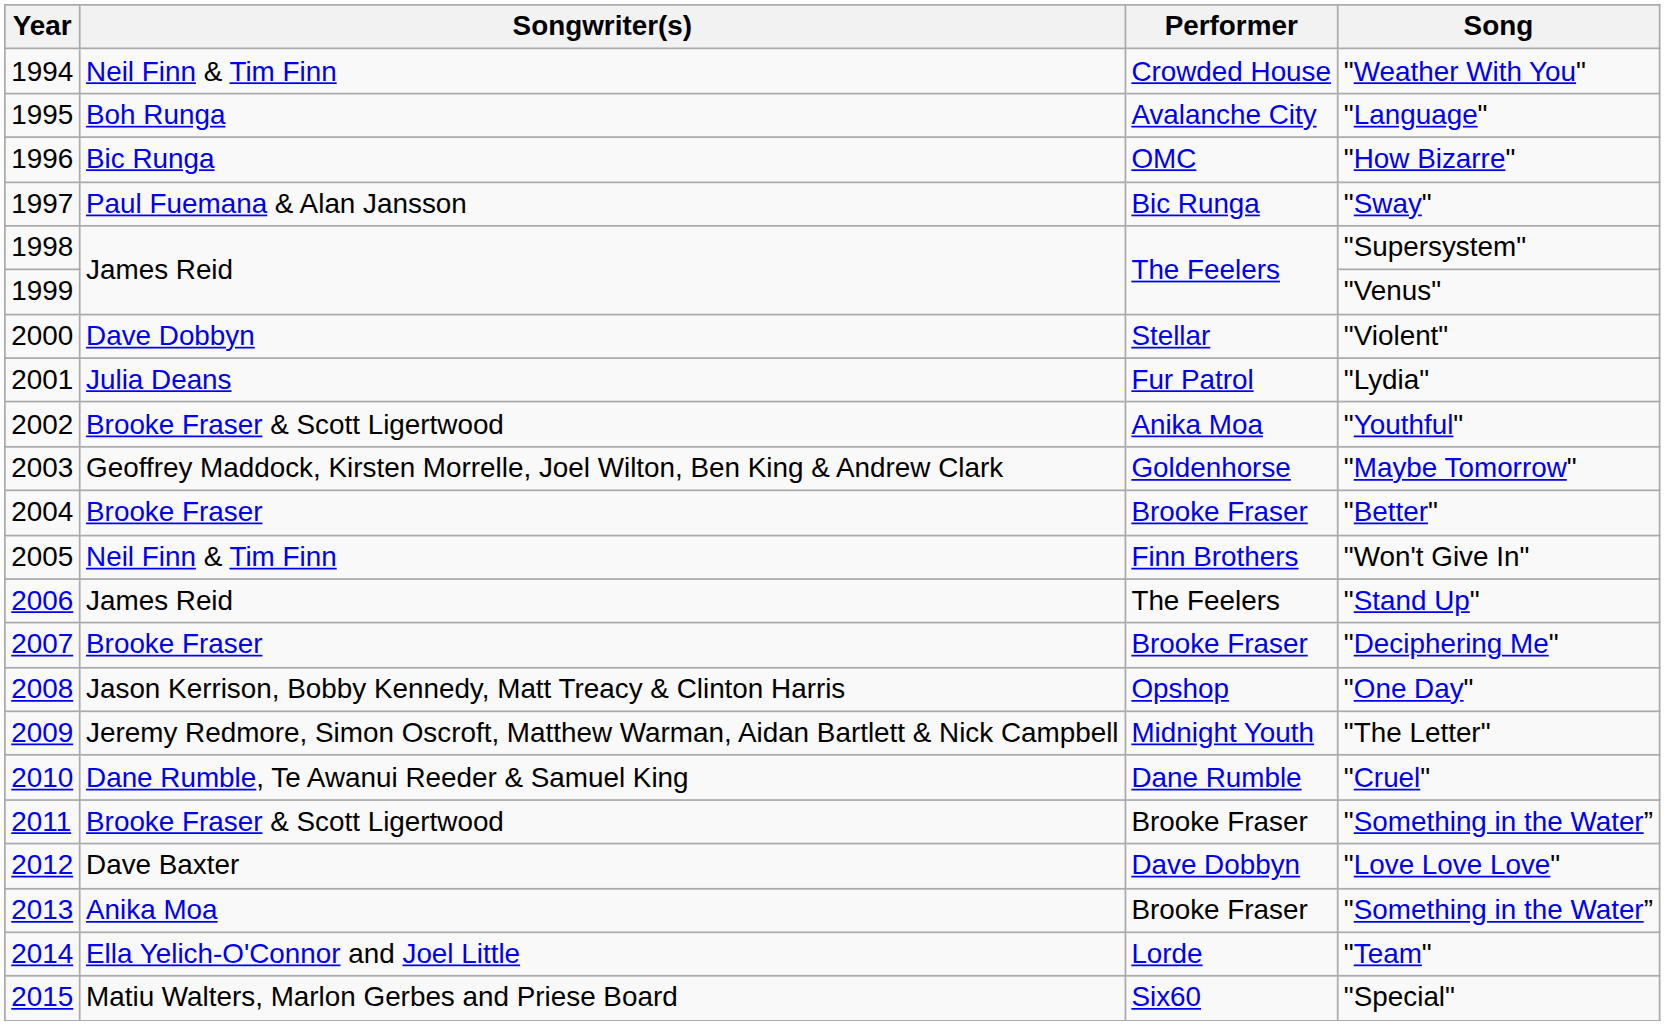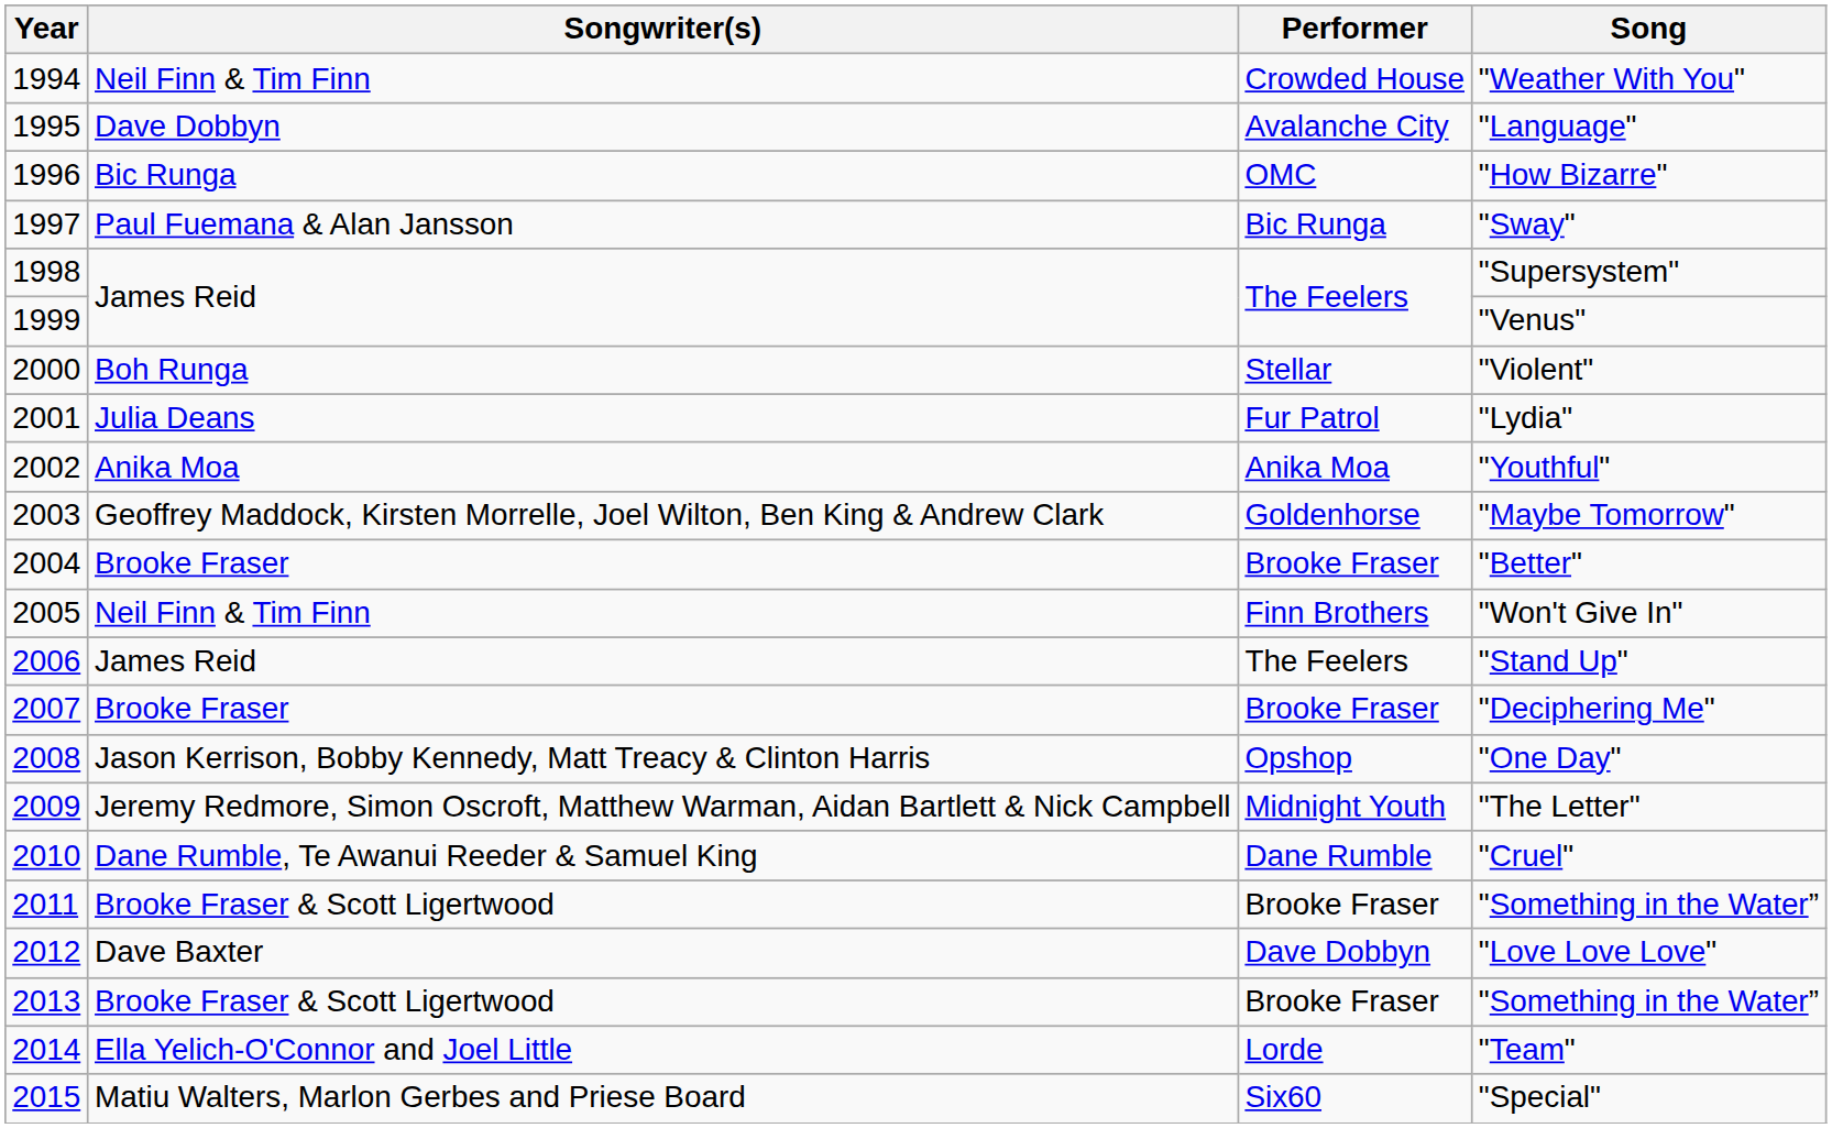 <table class="sortable wikitable">
 <tr>
 <th>Year</th>
 <th>Songwriter(s)</th>
 <th>Performer</th>
 <th>Song</th>
 </tr>
 <tr>
 <td>1994</td>
 <td><a href='#'>Neil Finn</a> & <a href='#'>Tim Finn</a></td>
 <td><a href='#'>Crowded House</a></td>
 <td>"<a href='#'>Weather With You</a>"</td>
 </tr>
 <tr>
 <td>1995</td>
-<td><a href='#'>Boh Runga</a></td>
+<td><a href='#'>Dave Dobbyn</a></td>
 <td><a href='#'>Avalanche City</a></td>
 <td>"<a href='#'>Language</a>"</td>
 </tr>
 <tr>
 <td>1996</td>
 <td><a href='#'>Bic Runga</a></td>
 <td><a href='#'>OMC</a></td>
 <td>"<a href='#'>How Bizarre</a>"</td>
 </tr>
 <tr>
 <td>1997</td>
 <td><a href='#'>Paul Fuemana</a> & Alan Jansson</td>
 <td><a href='#'>Bic Runga</a></td>
 <td>"<a href='#'>Sway</a>"</td>
 </tr>
 <tr>
 <td>1998</td>
 <td rowspan="2">James Reid</td>
 <td rowspan="2"><a href='#'>The Feelers</a></td>
 <td>"Supersystem"</td>
 </tr>
 <tr>
 <td>1999</td>
 <td>"Venus"</td>
 </tr>
 <tr>
 <td>2000</td>
-<td><a href='#'>Dave Dobbyn</a></td>
+<td><a href='#'>Boh Runga</a></td>
 <td><a href='#'>Stellar</a></td>
 <td>"Violent"</td>
 </tr>
 <tr>
 <td>2001</td>
 <td><a href='#'>Julia Deans</a></td>
 <td><a href='#'>Fur Patrol</a></td>
 <td>"Lydia"</td>
 </tr>
 <tr>
 <td>2002</td>
-<td><a href='#'>Brooke Fraser</a> & Scott Ligertwood</td>
+<td><a href='#'>Anika Moa</a></td>
 <td><a href='#'>Anika Moa</a></td>
 <td>"<a href='#'>Youthful</a>"</td>
 </tr>
 <tr>
 <td>2003</td>
 <td>Geoffrey Maddock, Kirsten Morrelle, Joel Wilton, Ben King & Andrew Clark</td>
 <td><a href='#'>Goldenhorse</a></td>
 <td>"<a href='#'>Maybe Tomorrow</a>"</td>
 </tr>
 <tr>
 <td>2004</td>
 <td><a href='#'>Brooke Fraser</a></td>
 <td><a href='#'>Brooke Fraser</a></td>
 <td>"<a href='#'>Better</a>"</td>
 </tr>
 <tr>
 <td>2005</td>
 <td><a href='#'>Neil Finn</a> & <a href='#'>Tim Finn</a></td>
 <td><a href='#'>Finn Brothers</a></td>
 <td>"Won't Give In"</td>
 </tr>
 <tr>
 <td><a href='#'>2006</a></td>
 <td>James Reid</td>
 <td>The Feelers</td>
 <td>"<a href='#'>Stand Up</a>"</td>
 </tr>
 <tr>
 <td><a href='#'>2007</a></td>
 <td><a href='#'>Brooke Fraser</a></td>
 <td><a href='#'>Brooke Fraser</a></td>
 <td>"<a href='#'>Deciphering Me</a>"</td>
 </tr>
 <tr>
 <td><a href='#'>2008</a></td>
 <td>Jason Kerrison, Bobby Kennedy, Matt Treacy & Clinton Harris</td>
 <td><a href='#'>Opshop</a></td>
 <td>"<a href='#'>One Day</a>"</td>
 </tr>
 <tr>
 <td><a href='#'>2009</a></td>
 <td>Jeremy Redmore, Simon Oscroft, Matthew Warman, Aidan Bartlett & Nick Campbell</td>
 <td><a href='#'>Midnight Youth</a></td>
 <td>"The Letter"</td>
 </tr>
 <tr>
 <td><a href='#'>2010</a></td>
 <td><a href='#'>Dane Rumble</a>, Te Awanui Reeder & Samuel King</td>
 <td><a href='#'>Dane Rumble</a></td>
 <td>"<a href='#'>Cruel</a>"</td>
 </tr>
 <tr>
 <td><a href='#'>2011</a></td>
 <td><a href='#'>Brooke Fraser</a> & Scott Ligertwood</td>
 <td>Brooke Fraser</td>
 <td>"<a href='#'>Something in the Water</a>”</td>
 </tr>
 <tr>
 <td><a href='#'>2012</a></td>
 <td>Dave Baxter</td>
 <td><a href='#'>Dave Dobbyn</a></td>
 <td>"<a href='#'>Love Love Love</a>"</td>
 </tr>
 <tr>
 <td><a href='#'>2013</a></td>
-<td><a href='#'>Anika Moa</a></td>
+<td><a href='#'>Brooke Fraser</a> & Scott Ligertwood</td>
 <td>Brooke Fraser</td>
 <td>"<a href='#'>Something in the Water</a>”</td>
 </tr>
 <tr>
 <td><a href='#'>2014</a></td>
 <td><a href='#'>Ella Yelich-O'Connor</a> and <a href='#'>Joel Little</a></td>
 <td><a href='#'>Lorde</a></td>
 <td>"<a href='#'>Team</a>"</td>
 </tr>
 <tr>
 <td><a href='#'>2015</a></td>
 <td>Matiu Walters, Marlon Gerbes and Priese Board</td>
 <td><a href='#'>Six60</a></td>
 <td>"Special"</td>
 </tr>
 <tr>
 </tr>
 </table>
